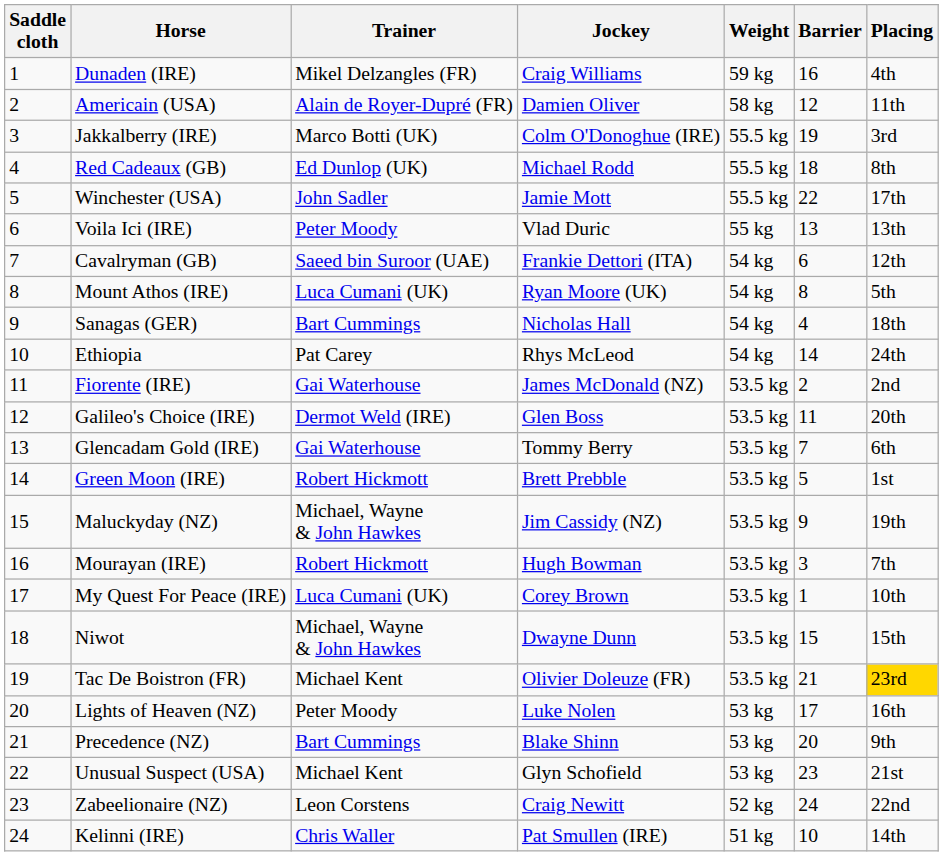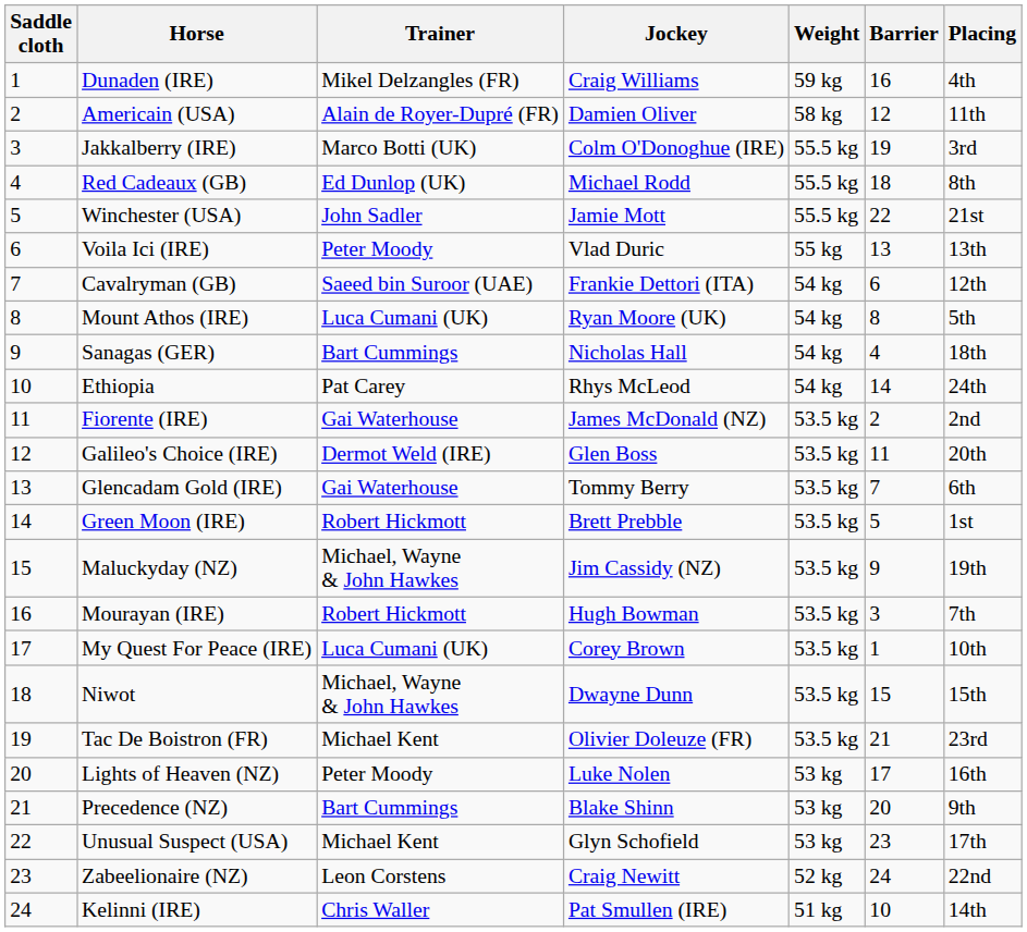 <table class="wikitable sortable">
 <tr>
 <th>Saddle<br>cloth</th>
 <th>Horse</th>
 <th>Trainer</th>
 <th>Jockey</th>
 <th>Weight</th>
 <th>Barrier</th>
 <th>Placing</th>
 </tr>
 <tr>
 <td>1</td>
 <td><a href='#'>Dunaden</a> (IRE)</td>
 <td>Mikel Delzangles (FR)</td>
 <td><a href='#'>Craig Williams</a></td>
 <td>59 kg</td>
 <td>16</td>
 <td>4th</td>
 </tr>
 <tr>
 <td>2</td>
 <td><a href='#'>Americain</a> (USA)</td>
 <td><a href='#'>Alain de Royer-Dupré</a> (FR)</td>
 <td><a href='#'>Damien Oliver</a></td>
 <td>58 kg</td>
 <td>12</td>
 <td>11th</td>
 </tr>
 <tr>
 <td>3</td>
 <td>Jakkalberry (IRE)</td>
 <td>Marco Botti (UK)</td>
 <td><a href='#'>Colm O'Donoghue</a> (IRE)</td>
 <td>55.5 kg</td>
 <td>19</td>
 <td>3rd</td>
 </tr>
 <tr>
 <td>4</td>
 <td><a href='#'>Red Cadeaux</a> (GB)</td>
 <td><a href='#'>Ed Dunlop</a> (UK)</td>
 <td><a href='#'>Michael Rodd</a></td>
 <td>55.5 kg</td>
 <td>18</td>
 <td>8th</td>
 </tr>
 <tr>
 <td>5</td>
 <td>Winchester (USA)</td>
 <td><a href='#'>John Sadler</a></td>
 <td><a href='#'>Jamie Mott</a></td>
 <td>55.5 kg</td>
 <td>22</td>
-<td>17th</td>
+<td>21st</td>
 </tr>
 <tr>
 <td>6</td>
 <td>Voila Ici (IRE)</td>
 <td><a href='#'>Peter Moody</a></td>
 <td>Vlad Duric</td>
 <td>55 kg</td>
 <td>13</td>
 <td>13th</td>
 </tr>
 <tr>
 <td>7</td>
 <td>Cavalryman (GB)</td>
 <td><a href='#'>Saeed bin Suroor</a> (UAE)</td>
 <td><a href='#'>Frankie Dettori</a> (ITA)</td>
 <td>54 kg</td>
 <td>6</td>
 <td>12th</td>
 </tr>
 <tr>
 <td>8</td>
 <td>Mount Athos (IRE)</td>
 <td><a href='#'>Luca Cumani</a> (UK)</td>
 <td><a href='#'>Ryan Moore</a> (UK)</td>
 <td>54 kg</td>
 <td>8</td>
 <td>5th</td>
 </tr>
 <tr>
 <td>9</td>
 <td>Sanagas (GER)</td>
 <td><a href='#'>Bart Cummings</a></td>
 <td><a href='#'>Nicholas Hall</a></td>
 <td>54 kg</td>
 <td>4</td>
 <td>18th</td>
 </tr>
 <tr>
 <td>10</td>
 <td>Ethiopia</td>
 <td>Pat Carey</td>
 <td>Rhys McLeod</td>
 <td>54 kg</td>
 <td>14</td>
 <td>24th</td>
 </tr>
 <tr>
 <td>11</td>
 <td><a href='#'>Fiorente</a> (IRE)</td>
 <td><a href='#'>Gai Waterhouse</a></td>
 <td><a href='#'>James McDonald</a> (NZ)</td>
 <td>53.5 kg</td>
 <td>2</td>
 <td>2nd</td>
 </tr>
 <tr>
 <td>12</td>
 <td>Galileo's Choice (IRE)</td>
 <td><a href='#'>Dermot Weld</a> (IRE)</td>
 <td><a href='#'>Glen Boss</a></td>
 <td>53.5 kg</td>
 <td>11</td>
 <td>20th</td>
 </tr>
 <tr>
 <td>13</td>
 <td>Glencadam Gold (IRE)</td>
 <td><a href='#'>Gai Waterhouse</a></td>
 <td>Tommy Berry</td>
 <td>53.5 kg</td>
 <td>7</td>
 <td>6th</td>
 </tr>
 <tr>
 <td>14</td>
 <td><a href='#'>Green Moon</a> (IRE)</td>
 <td><a href='#'>Robert Hickmott</a></td>
 <td><a href='#'>Brett Prebble</a></td>
 <td>53.5 kg</td>
 <td>5</td>
 <td>1st</td>
 </tr>
 <tr>
 <td>15</td>
 <td>Maluckyday (NZ)</td>
 <td>Michael, Wayne<br>& <a href='#'>John Hawkes</a></td>
 <td><a href='#'>Jim Cassidy</a> (NZ)</td>
 <td>53.5 kg</td>
 <td>9</td>
 <td>19th</td>
 </tr>
 <tr>
 <td>16</td>
 <td>Mourayan (IRE)</td>
 <td><a href='#'>Robert Hickmott</a></td>
 <td><a href='#'>Hugh Bowman</a></td>
 <td>53.5 kg</td>
 <td>3</td>
 <td>7th</td>
 </tr>
 <tr>
 <td>17</td>
 <td>My Quest For Peace (IRE)</td>
 <td><a href='#'>Luca Cumani</a> (UK)</td>
 <td><a href='#'>Corey Brown</a></td>
 <td>53.5 kg</td>
 <td>1</td>
 <td>10th</td>
 </tr>
 <tr>
 <td>18</td>
 <td>Niwot</td>
 <td>Michael, Wayne<br>& <a href='#'>John Hawkes</a></td>
 <td><a href='#'>Dwayne Dunn</a></td>
 <td>53.5 kg</td>
 <td>15</td>
 <td>15th</td>
 </tr>
 <tr>
 <td>19</td>
 <td>Tac De Boistron (FR)</td>
 <td>Michael Kent</td>
 <td><a href='#'>Olivier Doleuze</a> (FR)</td>
 <td>53.5 kg</td>
 <td>21</td>
-<td style="background: gold;">23rd</td>
+<td>23rd</td>
 </tr>
 <tr>
 <td>20</td>
 <td>Lights of Heaven (NZ)</td>
 <td>Peter Moody</td>
 <td><a href='#'>Luke Nolen</a></td>
 <td>53 kg</td>
 <td>17</td>
 <td>16th</td>
 </tr>
 <tr>
 <td>21</td>
 <td>Precedence (NZ)</td>
 <td><a href='#'>Bart Cummings</a></td>
 <td><a href='#'>Blake Shinn</a></td>
 <td>53 kg</td>
 <td>20</td>
 <td>9th</td>
 </tr>
 <tr>
 <td>22</td>
 <td>Unusual Suspect (USA)</td>
 <td>Michael Kent</td>
 <td>Glyn Schofield</td>
 <td>53 kg</td>
 <td>23</td>
-<td>21st</td>
+<td>17th</td>
 </tr>
 <tr>
 <td>23</td>
 <td>Zabeelionaire (NZ)</td>
 <td>Leon Corstens</td>
 <td><a href='#'>Craig Newitt</a></td>
 <td>52 kg</td>
 <td>24</td>
 <td>22nd</td>
 </tr>
 <tr>
 <td>24</td>
 <td>Kelinni (IRE)</td>
 <td><a href='#'>Chris Waller</a></td>
 <td><a href='#'>Pat Smullen</a> (IRE)</td>
 <td>51 kg</td>
 <td>10</td>
 <td>14th</td>
 </tr>
 </table>
